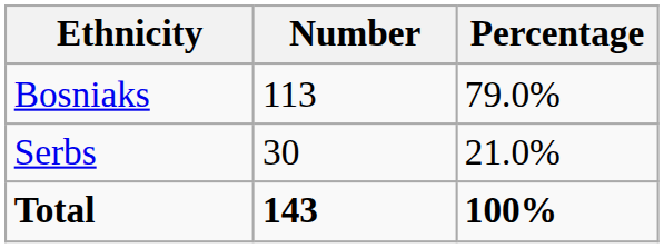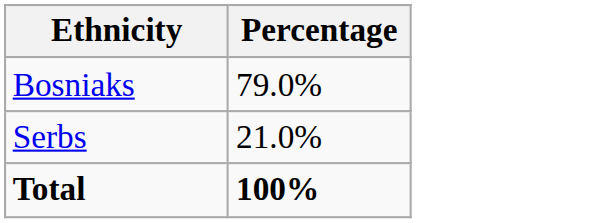 <table class="wikitable">
 <tr>
 <th width="100px">Ethnicity</th>
-<th width="80px">Number</th>
 <th width="80px">Percentage</th>
 </tr>
 <tr>
 <td><a href='#'>Bosniaks</a></td>
-<td>113</td>
 <td>79.0%</td>
 </tr>
 <tr>
 <td><a href='#'>Serbs</a></td>
-<td>30</td>
 <td>21.0%</td>
 </tr>
 <tr>
 <td><strong>Total</strong></td>
-<td><strong>143</strong></td>
 <td><strong>100%</strong></td>
 </tr>
 </table>
